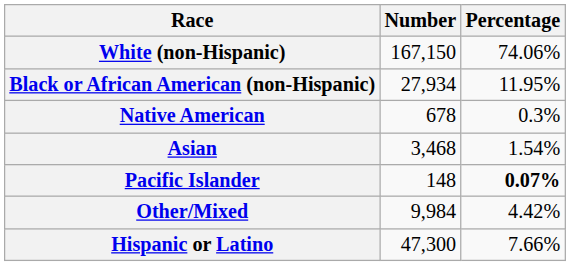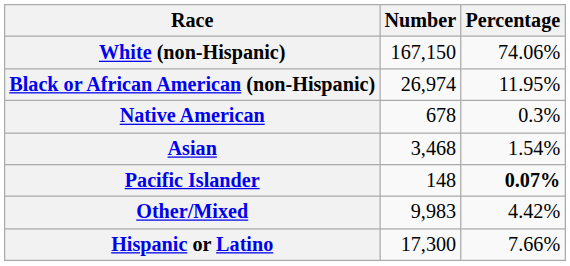 <table class="wikitable" style="text-align:right">
 <tr>
 <th scope="col">Race</th>
 <th scope="col">Number</th>
 <th scope="col">Percentage</th>
 </tr>
 <tr>
 <th scope="row"><a href='#'>White</a> (non-Hispanic)</th>
 <td>167,150</td>
 <td>74.06%</td>
 </tr>
 <tr>
 <th scope="row"><a href='#'>Black or African American</a> (non-Hispanic)</th>
-<td>27,934</td>
+<td>26,974</td>
 <td>11.95%</td>
 </tr>
 <tr>
 <th scope="row"><a href='#'>Native American</a></th>
 <td>678</td>
 <td>0.3%</td>
 </tr>
 <tr>
 <th scope="row"><a href='#'>Asian</a></th>
 <td>3,468</td>
 <td>1.54%</td>
 </tr>
 <tr>
 <th scope="row"><a href='#'>Pacific Islander</a></th>
 <td>148</td>
 <td><strong>0.07%</strong></td>
 </tr>
 <tr>
 <th scope="row"><a href='#'>Other/Mixed</a></th>
-<td>9,984</td>
+<td>9,983</td>
 <td>4.42%</td>
 </tr>
 <tr>
 <th scope="row"><a href='#'>Hispanic</a> or <a href='#'>Latino</a></th>
-<td>47,300</td>
+<td>17,300</td>
 <td>7.66%</td>
 </tr>
 </table>
